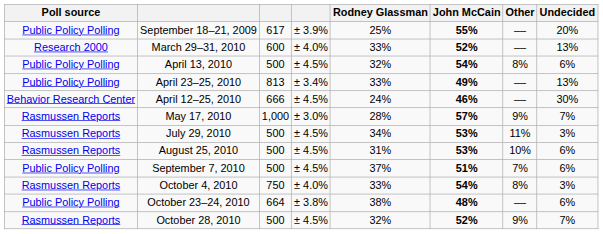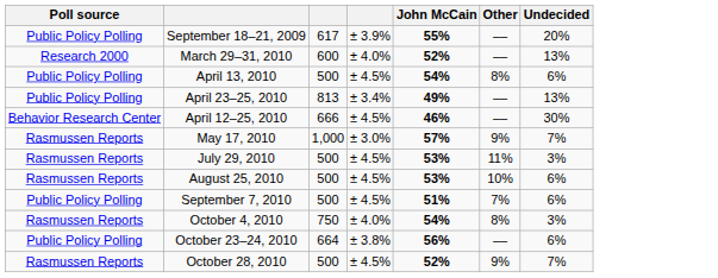 <table class=wikitable style=text-align:center>
 <tr valign=bottom>
 <th>Poll source</th>
 <th></th>
 <th></th>
 <th></th>
-<th>Rodney Glassman</th>
 <th>John McCain</th>
 <th>Other</th>
 <th>Undecided</th>
 </tr>
 <tr>
 <td><a href='#'>Public Policy Polling</a></td>
 <td>September 18–21, 2009</td>
 <td>617</td>
 <td>± 3.9%</td>
-<td>25%</td>
 <td><strong>55%</strong></td>
 <td>––</td>
 <td>20%</td>
 </tr>
 <tr>
 <td><a href='#'>Research 2000</a></td>
 <td>March 29–31, 2010</td>
 <td>600</td>
 <td>± 4.0%</td>
-<td>33%</td>
 <td><strong>52%</strong></td>
 <td>––</td>
 <td>13%</td>
 </tr>
 <tr>
 <td><a href='#'>Public Policy Polling</a></td>
 <td>April 13, 2010</td>
 <td>500</td>
 <td>± 4.5%</td>
-<td>32%</td>
 <td><strong>54%</strong></td>
 <td>8%</td>
 <td>6%</td>
 </tr>
 <tr>
 <td><a href='#'>Public Policy Polling</a></td>
 <td>April 23–25, 2010</td>
 <td>813</td>
 <td>± 3.4%</td>
-<td>33%</td>
 <td><strong>49%</strong></td>
 <td>––</td>
 <td>13%</td>
 </tr>
 <tr>
 <td><a href='#'>Behavior Research Center</a></td>
 <td>April 12–25, 2010</td>
 <td>666</td>
 <td>± 4.5%</td>
-<td>24%</td>
 <td><strong>46%</strong></td>
 <td>––</td>
 <td>30%</td>
 </tr>
 <tr>
 <td><a href='#'>Rasmussen Reports</a></td>
 <td>May 17, 2010</td>
 <td>1,000</td>
 <td>± 3.0%</td>
-<td>28%</td>
 <td><strong>57%</strong></td>
 <td>9%</td>
 <td>7%</td>
 </tr>
 <tr>
 <td><a href='#'>Rasmussen Reports</a></td>
 <td>July 29, 2010</td>
 <td>500</td>
 <td>± 4.5%</td>
-<td>34%</td>
 <td><strong>53%</strong></td>
 <td>11%</td>
 <td>3%</td>
 </tr>
 <tr>
 <td><a href='#'>Rasmussen Reports</a></td>
 <td>August 25, 2010</td>
 <td>500</td>
 <td>± 4.5%</td>
-<td>31%</td>
 <td><strong>53%</strong></td>
 <td>10%</td>
 <td>6%</td>
 </tr>
 <tr>
 <td><a href='#'>Public Policy Polling</a></td>
 <td>September 7, 2010</td>
 <td>500</td>
 <td>± 4.5%</td>
-<td>37%</td>
 <td><strong>51%</strong></td>
 <td>7%</td>
 <td>6%</td>
 </tr>
 <tr>
 <td><a href='#'>Rasmussen Reports</a></td>
 <td>October 4, 2010</td>
 <td>750</td>
 <td>± 4.0%</td>
-<td>33%</td>
 <td><strong>54%</strong></td>
 <td>8%</td>
 <td>3%</td>
 </tr>
 <tr>
 <td><a href='#'>Public Policy Polling</a></td>
 <td>October 23–24, 2010</td>
 <td>664</td>
 <td>± 3.8%</td>
-<td>38%</td>
-<td><strong>48%</strong></td>
+<td><strong>56%</strong></td>
 <td>––</td>
 <td>6%</td>
 </tr>
 <tr>
 <td><a href='#'>Rasmussen Reports</a></td>
 <td>October 28, 2010</td>
 <td>500</td>
 <td>± 4.5%</td>
-<td>32%</td>
 <td><strong>52%</strong></td>
 <td>9%</td>
 <td>7%</td>
 </tr>
 </table>
